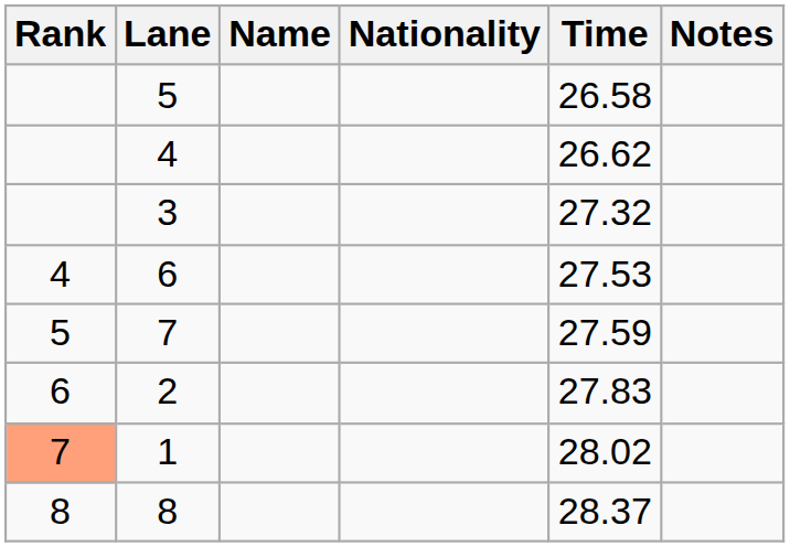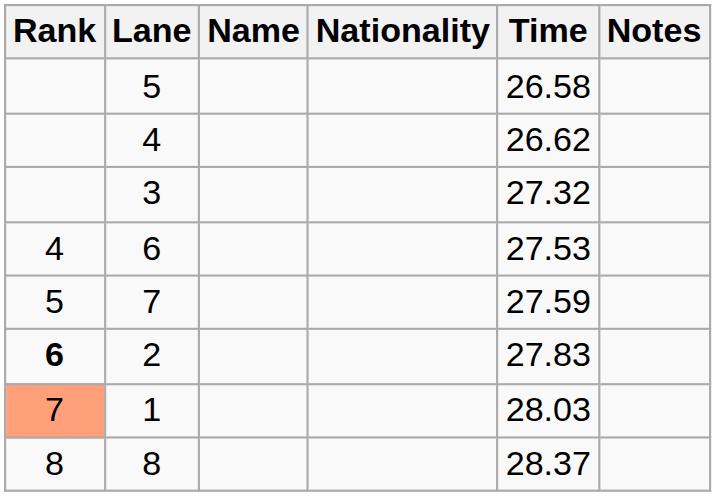 <table class="wikitable sortable" style="text-align:center">
 <tr>
 <th>Rank</th>
 <th>Lane</th>
 <th>Name</th>
 <th>Nationality</th>
 <th>Time</th>
 <th>Notes</th>
 </tr>
 <tr>
 <td></td>
 <td>5</td>
 <td align="left"></td>
 <td align="left"></td>
 <td>26.58</td>
 <td></td>
 </tr>
 <tr>
 <td></td>
 <td>4</td>
 <td align="left"></td>
 <td align="left"></td>
 <td>26.62</td>
 <td></td>
 </tr>
 <tr>
 <td></td>
 <td>3</td>
 <td align="left"></td>
 <td align="left"></td>
 <td>27.32</td>
 <td></td>
 </tr>
 <tr>
 <td>4</td>
 <td>6</td>
 <td align="left"></td>
 <td align="left"></td>
 <td>27.53</td>
 <td></td>
 </tr>
 <tr>
 <td>5</td>
 <td>7</td>
 <td align="left"></td>
 <td align="left"></td>
 <td>27.59</td>
 <td></td>
 </tr>
 <tr>
-<td>6</td>
+<td><strong>6</strong></td>
 <td>2</td>
 <td align="left"></td>
 <td align="left"></td>
 <td>27.83</td>
 <td></td>
 </tr>
 <tr>
 <td style="background: lightsalmon;">7</td>
 <td>1</td>
 <td align="left"></td>
 <td align="left"></td>
-<td>28.02</td>
+<td>28.03</td>
 <td></td>
 </tr>
 <tr>
 <td>8</td>
 <td>8</td>
 <td align="left"></td>
 <td align="left"></td>
 <td>28.37</td>
 <td></td>
 </tr>
 </table>
